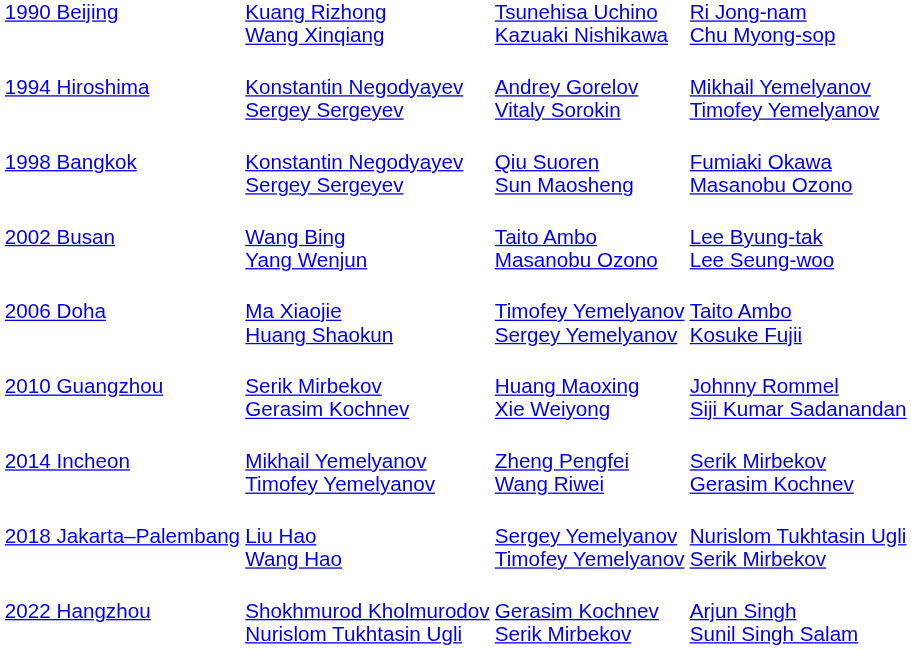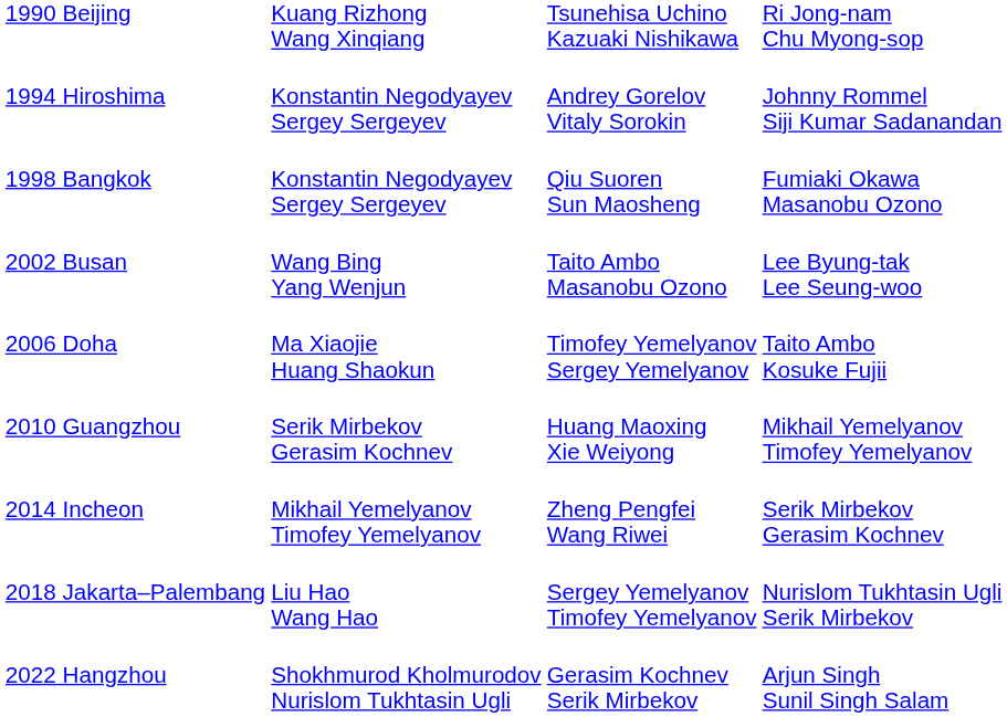 <table>
 <tr>
 <td><a href='#'>1990 Beijing</a></td>
 <td><br><a href='#'>Kuang Rizhong</a><br><a href='#'>Wang Xinqiang</a></td>
 <td><br><a href='#'>Tsunehisa Uchino</a><br><a href='#'>Kazuaki Nishikawa</a></td>
 <td><br><a href='#'>Ri Jong-nam</a><br><a href='#'>Chu Myong-sop</a></td>
 </tr>
 <tr>
 <td><a href='#'>1994 Hiroshima</a></td>
 <td><br><a href='#'>Konstantin Negodyayev</a><br><a href='#'>Sergey Sergeyev</a></td>
 <td><br><a href='#'>Andrey Gorelov</a><br><a href='#'>Vitaly Sorokin</a></td>
-<td><br><a href='#'>Mikhail Yemelyanov</a><br><a href='#'>Timofey Yemelyanov</a></td>
+<td><br><a href='#'>Johnny Rommel</a><br><a href='#'>Siji Kumar Sadanandan</a></td>
 </tr>
 <tr>
 <td><a href='#'>1998 Bangkok</a></td>
 <td><br><a href='#'>Konstantin Negodyayev</a><br><a href='#'>Sergey Sergeyev</a></td>
 <td><br><a href='#'>Qiu Suoren</a><br><a href='#'>Sun Maosheng</a></td>
 <td><br><a href='#'>Fumiaki Okawa</a><br><a href='#'>Masanobu Ozono</a></td>
 </tr>
 <tr>
 <td><a href='#'>2002 Busan</a></td>
 <td><br><a href='#'>Wang Bing</a><br><a href='#'>Yang Wenjun</a></td>
 <td><br><a href='#'>Taito Ambo</a><br><a href='#'>Masanobu Ozono</a></td>
 <td><br><a href='#'>Lee Byung-tak</a><br><a href='#'>Lee Seung-woo</a></td>
 </tr>
 <tr>
 <td><a href='#'>2006 Doha</a></td>
 <td><br><a href='#'>Ma Xiaojie</a><br><a href='#'>Huang Shaokun</a></td>
 <td><br><a href='#'>Timofey Yemelyanov</a><br><a href='#'>Sergey Yemelyanov</a></td>
 <td><br><a href='#'>Taito Ambo</a><br><a href='#'>Kosuke Fujii</a></td>
 </tr>
 <tr>
 <td><a href='#'>2010 Guangzhou</a></td>
 <td><br><a href='#'>Serik Mirbekov</a><br><a href='#'>Gerasim Kochnev</a></td>
 <td><br><a href='#'>Huang Maoxing</a><br><a href='#'>Xie Weiyong</a></td>
-<td><br><a href='#'>Johnny Rommel</a><br><a href='#'>Siji Kumar Sadanandan</a></td>
+<td><br><a href='#'>Mikhail Yemelyanov</a><br><a href='#'>Timofey Yemelyanov</a></td>
 </tr>
 <tr>
 <td><a href='#'>2014 Incheon</a></td>
 <td><br><a href='#'>Mikhail Yemelyanov</a><br><a href='#'>Timofey Yemelyanov</a></td>
 <td><br><a href='#'>Zheng Pengfei</a><br><a href='#'>Wang Riwei</a></td>
 <td><br><a href='#'>Serik Mirbekov</a><br><a href='#'>Gerasim Kochnev</a></td>
 </tr>
 <tr>
 <td><a href='#'>2018 Jakarta–Palembang</a></td>
 <td><br><a href='#'>Liu Hao</a><br><a href='#'>Wang Hao</a></td>
 <td><br><a href='#'>Sergey Yemelyanov</a><br><a href='#'>Timofey Yemelyanov</a></td>
 <td><br><a href='#'>Nurislom Tukhtasin Ugli</a><br><a href='#'>Serik Mirbekov</a></td>
 </tr>
 <tr>
 <td><a href='#'>2022 Hangzhou</a></td>
 <td><br><a href='#'>Shokhmurod Kholmurodov</a><br><a href='#'>Nurislom Tukhtasin Ugli</a></td>
 <td><br><a href='#'>Gerasim Kochnev</a><br><a href='#'>Serik Mirbekov</a></td>
 <td><br><a href='#'>Arjun Singh</a><br><a href='#'>Sunil Singh Salam</a></td>
 </tr>
 </table>
